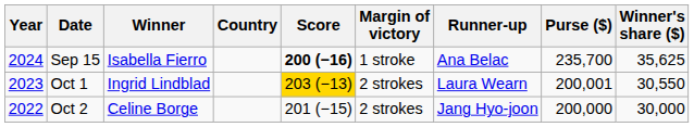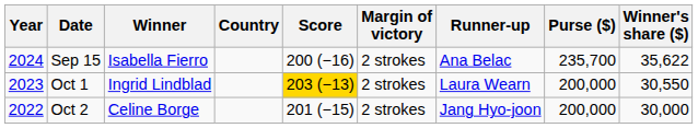 <table class="wikitable">
 <tr>
 <th>Year</th>
 <th>Date</th>
 <th>Winner</th>
 <th>Country</th>
 <th>Score</th>
 <th>Margin of<br>victory</th>
 <th>Runner-up</th>
 <th>Purse ($)</th>
 <th>Winner's<br>share ($)</th>
 </tr>
 <tr>
 <td><a href='#'>2024</a></td>
 <td>Sep 15</td>
 <td><a href='#'>Isabella Fierro</a></td>
 <td></td>
-<td><strong>200 (−16)</strong></td>
-<td>1 stroke</td>
+<td>200 (−16)</td>
+<td>2 strokes</td>
 <td> <a href='#'>Ana Belac</a></td>
 <td align=right>235,700</td>
-<td align=right>35,625</td>
+<td align=right>35,622</td>
 </tr>
 <tr>
 <td><a href='#'>2023</a></td>
 <td>Oct 1</td>
 <td><a href='#'>Ingrid Lindblad</a></td>
 <td></td>
 <td style="background: gold;">203 (−13)</td>
 <td>2 strokes</td>
 <td> <a href='#'>Laura Wearn</a></td>
-<td align=right>200,001</td>
+<td align=right>200,000</td>
 <td align=right>30,550</td>
 </tr>
 <tr>
 <td><a href='#'>2022</a></td>
 <td>Oct 2</td>
 <td><a href='#'>Celine Borge</a></td>
 <td></td>
 <td>201 (−15)</td>
 <td>2 strokes</td>
 <td> <a href='#'>Jang Hyo-joon</a></td>
 <td align=right>200,000</td>
 <td align=right>30,000</td>
 </tr>
 </table>
